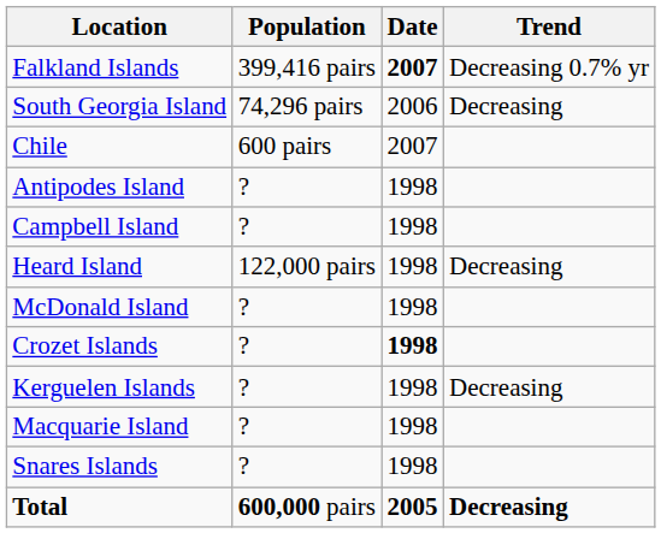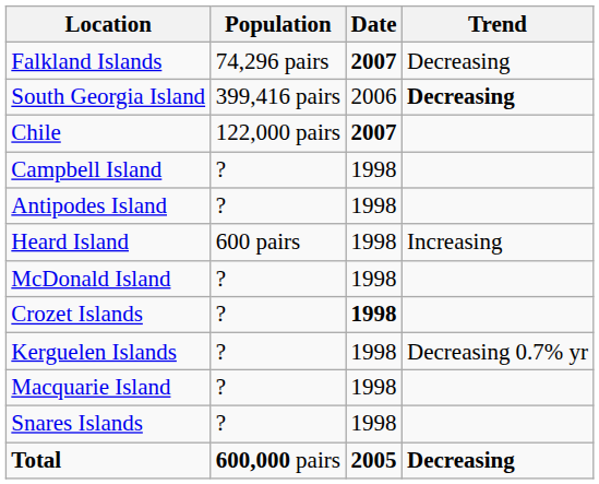 <table class="wikitable" style="float: right;">
 <tr>
 <th>Location</th>
 <th>Population</th>
 <th>Date</th>
 <th>Trend</th>
 </tr>
 <tr>
 <td><a href='#'>Falkland Islands</a></td>
-<td>399,416 pairs</td>
+<td>74,296 pairs</td>
 <td><strong>2007</strong></td>
-<td>Decreasing 0.7% yr</td>
+<td>Decreasing</td>
 </tr>
 <tr>
 <td><a href='#'>South Georgia Island</a></td>
-<td>74,296 pairs</td>
+<td>399,416 pairs</td>
 <td>2006</td>
-<td>Decreasing</td>
+<td><strong>Decreasing</strong></td>
 </tr>
 <tr>
 <td><a href='#'>Chile</a></td>
-<td>600 pairs</td>
-<td>2007</td>
+<td>122,000 pairs</td>
+<td><strong>2007</strong></td>
+<td></td>
+</tr>
+<tr>
+<td><a href='#'>Campbell Island</a></td>
+<td>?</td>
+<td>1998</td>
 <td></td>
 </tr>
 <tr>
 <td><a href='#'>Antipodes Island</a></td>
 <td>?</td>
 <td>1998</td>
 <td></td>
 </tr>
 <tr>
-<td><a href='#'>Campbell Island</a></td>
-<td>?</td>
+<td><a href='#'>Heard Island</a></td>
+<td>600 pairs</td>
 <td>1998</td>
-<td></td>
-</tr>
-<tr>
-<td><a href='#'>Heard Island</a></td>
-<td>122,000 pairs</td>
-<td>1998</td>
-<td>Decreasing</td>
+<td>Increasing</td>
 </tr>
 <tr>
 <td><a href='#'>McDonald Island</a></td>
 <td>?</td>
 <td>1998</td>
 <td></td>
 </tr>
 <tr>
 <td><a href='#'>Crozet Islands</a></td>
 <td>?</td>
 <td><strong>1998</strong></td>
 <td></td>
 </tr>
 <tr>
 <td><a href='#'>Kerguelen Islands</a></td>
 <td>?</td>
 <td>1998</td>
-<td>Decreasing</td>
+<td>Decreasing 0.7% yr</td>
 </tr>
 <tr>
 <td><a href='#'>Macquarie Island</a></td>
 <td>?</td>
 <td>1998</td>
 <td></td>
 </tr>
 <tr>
 <td><a href='#'>Snares Islands</a></td>
 <td>?</td>
 <td>1998</td>
 <td></td>
 </tr>
 <tr>
 <td><strong>Total</strong></td>
 <td><strong>600,000</strong> pairs</td>
 <td><strong>2005</strong></td>
 <td><strong>Decreasing</strong></td>
 </tr>
 </table>
